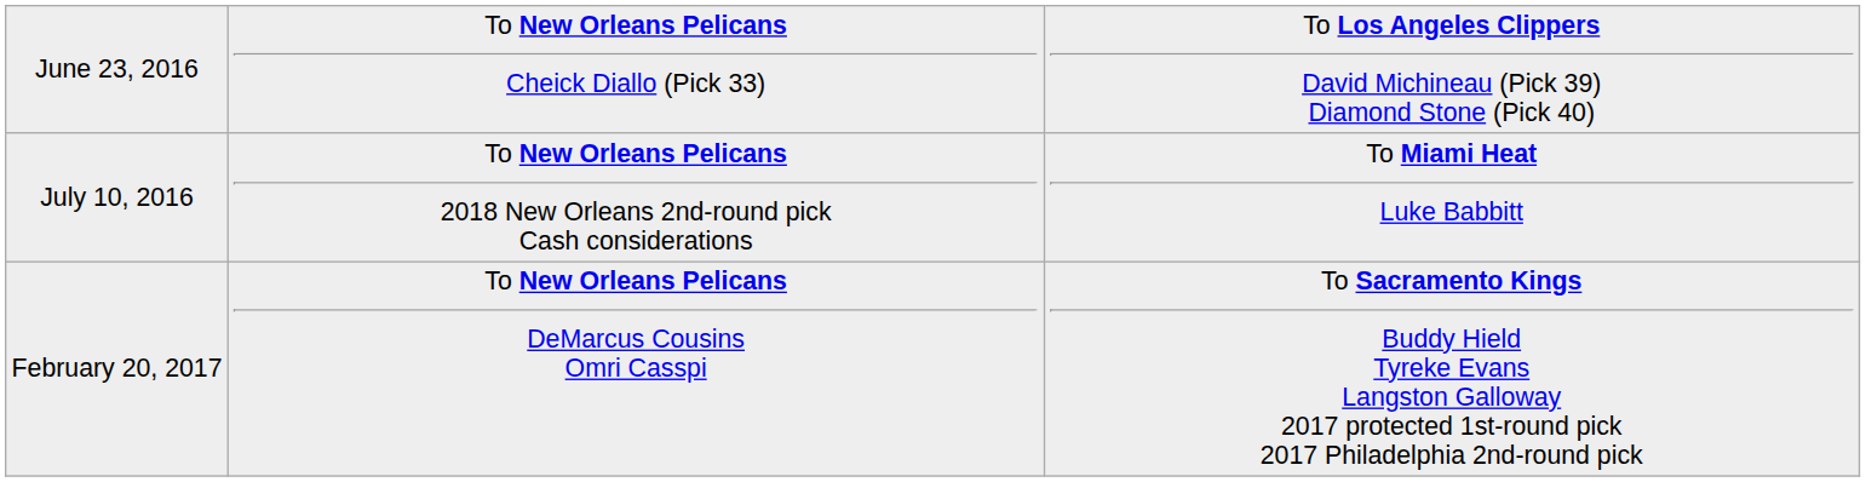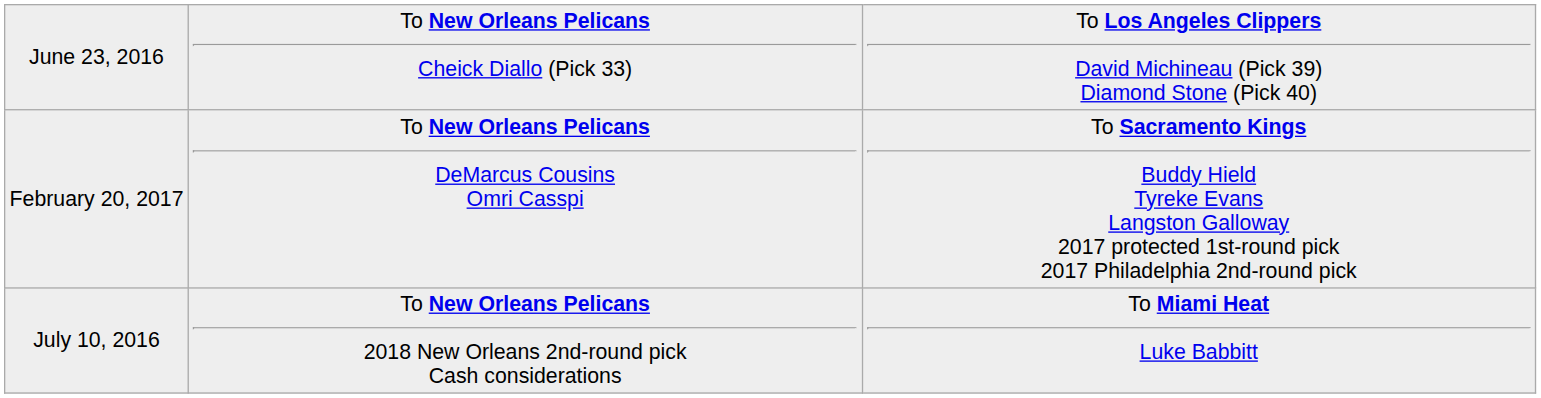 <table class="wikitable sortable sortable" style="text-align: center">
 <tr style="background:#eee;">
 <td style="width:12%">June 23, 2016<br></td>
 <td style="width:44%; vertical-align:top;">To <strong><a href='#'>New Orleans Pelicans</a></strong><hr> <a href='#'>Cheick Diallo</a> (Pick 33)</td>
 <td style="width:44%; vertical-align:top;">To <strong><a href='#'>Los Angeles Clippers</a></strong><hr> <a href='#'>David Michineau</a> (Pick 39)<br> <a href='#'>Diamond Stone</a> (Pick 40)</td>
 </tr>
 <tr style="background:#eee;">
+<td style="width:12%">February 20, 2017<br></td>
+<td style="width:44%; vertical-align:top;">To <strong><a href='#'>New Orleans Pelicans</a></strong><hr> <a href='#'>DeMarcus Cousins</a><br> <a href='#'>Omri Casspi</a></td>
+<td style="width:44%; vertical-align:top;">To <strong><a href='#'>Sacramento Kings</a></strong><hr> <a href='#'>Buddy Hield</a><br> <a href='#'>Tyreke Evans</a><br> <a href='#'>Langston Galloway</a><br>2017 protected 1st-round pick<br>2017 Philadelphia 2nd-round pick</td>
+</tr>
+<tr style="background:#eee;">
 <td style="width:12%">July 10, 2016<br></td>
 <td style="width:44%; vertical-align:top;">To <strong><a href='#'>New Orleans Pelicans</a></strong><hr>2018 New Orleans 2nd-round pick<br>Cash considerations</td>
 <td style="width:44%; vertical-align:top;">To <strong><a href='#'>Miami Heat</a></strong><hr> <a href='#'>Luke Babbitt</a></td>
 </tr>
-<tr style="background:#eee;">
-<td style="width:12%">February 20, 2017<br></td>
-<td style="width:44%; vertical-align:top;">To <strong><a href='#'>New Orleans Pelicans</a></strong><hr> <a href='#'>DeMarcus Cousins</a><br> <a href='#'>Omri Casspi</a></td>
-<td style="width:44%; vertical-align:top;">To <strong><a href='#'>Sacramento Kings</a></strong><hr> <a href='#'>Buddy Hield</a><br> <a href='#'>Tyreke Evans</a><br> <a href='#'>Langston Galloway</a><br>2017 protected 1st-round pick<br>2017 Philadelphia 2nd-round pick</td>
-</tr>
 </table>
